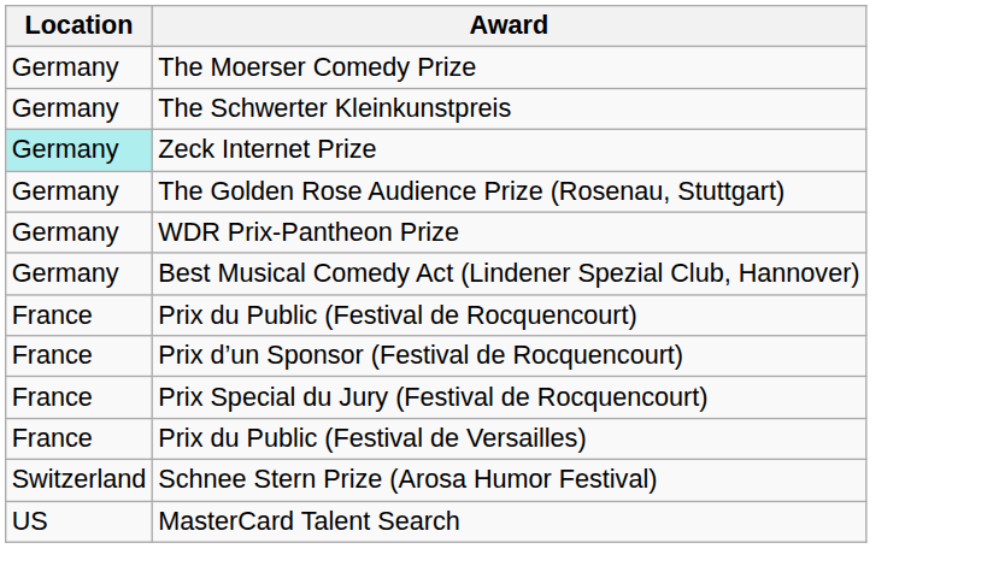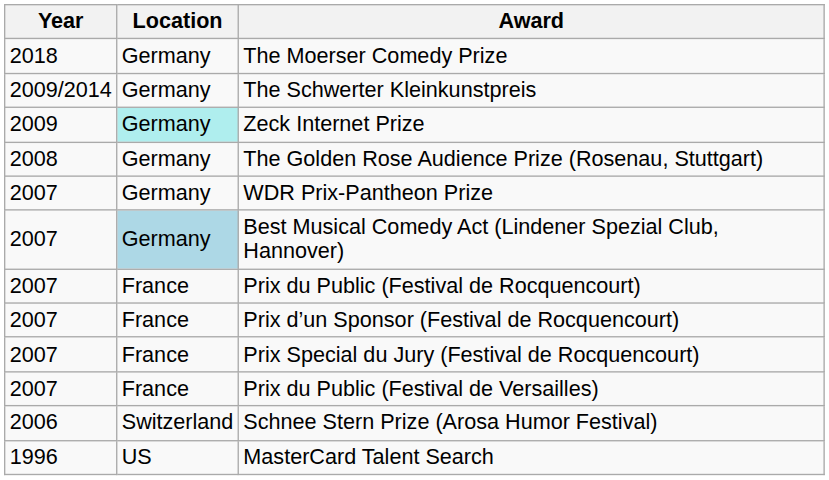 <table class="wikitable">
 <tr>
+<th>Year</th>
 <th>Location</th>
 <th>Award</th>
 </tr>
 <tr>
+<td>2018</td>
 <td>Germany</td>
 <td>The Moerser Comedy Prize</td>
 </tr>
 <tr>
+<td>2009/2014</td>
 <td>Germany</td>
 <td>The Schwerter Kleinkunstpreis</td>
 </tr>
 <tr>
+<td>2009</td>
 <td style="background: paleturquoise;">Germany</td>
 <td>Zeck Internet Prize</td>
 </tr>
 <tr>
+<td>2008</td>
 <td>Germany</td>
 <td>The Golden Rose Audience Prize (Rosenau, Stuttgart)</td>
 </tr>
 <tr>
+<td>2007</td>
 <td>Germany</td>
 <td>WDR Prix-Pantheon Prize</td>
 </tr>
 <tr>
-<td>Germany</td>
+<td>2007</td>
+<td style="background: lightblue;">Germany</td>
 <td>Best Musical Comedy Act (Lindener Spezial Club, Hannover)</td>
 </tr>
 <tr>
+<td>2007</td>
 <td>France</td>
 <td>Prix du Public (Festival de Rocquencourt)</td>
 </tr>
 <tr>
+<td>2007</td>
 <td>France</td>
 <td>Prix d’un Sponsor (Festival de Rocquencourt)</td>
 </tr>
 <tr>
+<td>2007</td>
 <td>France</td>
 <td>Prix Special du Jury (Festival de Rocquencourt)</td>
 </tr>
 <tr>
+<td>2007</td>
 <td>France</td>
 <td>Prix du Public (Festival de Versailles)</td>
 </tr>
 <tr>
+<td>2006</td>
 <td>Switzerland</td>
 <td>Schnee Stern Prize (Arosa Humor Festival)</td>
 </tr>
 <tr>
+<td>1996</td>
 <td>US</td>
 <td>MasterCard Talent Search</td>
 </tr>
 </table>
